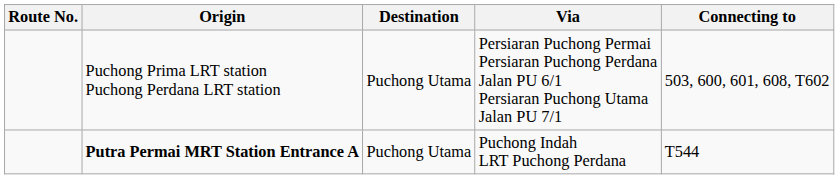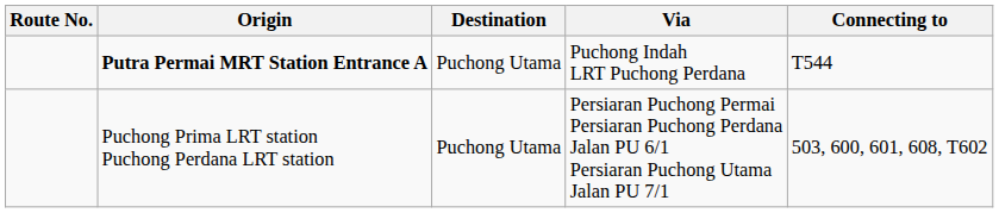 <table class="wikitable">
 <tr>
 <th>Route No.</th>
 <th>Origin</th>
 <th>Destination</th>
 <th>Via</th>
 <th>Connecting to</th>
 </tr>
 <tr>
 <td><strong></strong></td>
+<td> <strong>Putra Permai MRT Station Entrance A</strong></td>
+<td>Puchong Utama</td>
+<td>Puchong Indah<br>LRT Puchong Perdana</td>
+<td>T544</td>
+</tr>
+<tr>
+<td><strong></strong></td>
 <td> Puchong Prima LRT station <br>  Puchong Perdana LRT station</td>
 <td>Puchong Utama</td>
 <td>Persiaran Puchong Permai<br>Persiaran Puchong Perdana<br>Jalan PU 6/1<br>Persiaran Puchong Utama<br>Jalan PU 7/1</td>
 <td>503, 600, 601, 608, T602</td>
 </tr>
-<tr>
-<td><strong></strong></td>
-<td> <strong>Putra Permai MRT Station Entrance A</strong></td>
-<td>Puchong Utama</td>
-<td>Puchong Indah<br>LRT Puchong Perdana</td>
-<td>T544</td>
-</tr>
 </table>
